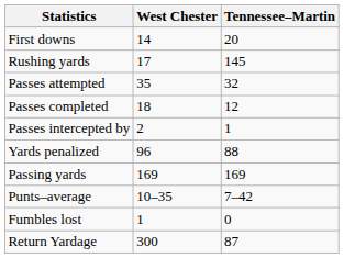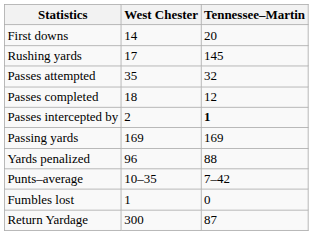 <table class="wikitable">
 <tr>
 <th>Statistics</th>
 <th>West Chester</th>
 <th>Tennessee–Martin</th>
 </tr>
 <tr>
 <td>First downs</td>
 <td>14</td>
 <td>20</td>
 </tr>
 <tr>
 <td>Rushing yards</td>
 <td>17</td>
 <td>145</td>
 </tr>
 <tr>
 <td>Passes attempted</td>
 <td>35</td>
 <td>32</td>
 </tr>
 <tr>
 <td>Passes completed</td>
 <td>18</td>
 <td>12</td>
 </tr>
 <tr>
 <td>Passes intercepted by</td>
 <td>2</td>
-<td>1</td>
+<td><strong>1</strong></td>
+</tr>
+<tr>
+<td>Passing yards</td>
+<td>169</td>
+<td>169</td>
 </tr>
 <tr>
 <td>Yards penalized</td>
 <td>96</td>
 <td>88</td>
-</tr>
-<tr>
-<td>Passing yards</td>
-<td>169</td>
-<td>169</td>
 </tr>
 <tr>
 <td>Punts–average</td>
 <td>10–35</td>
 <td>7–42</td>
 </tr>
 <tr>
 <td>Fumbles lost</td>
 <td>1</td>
 <td>0</td>
 </tr>
 <tr>
 <td>Return Yardage</td>
 <td>300</td>
 <td>87</td>
 </tr>
 </table>
